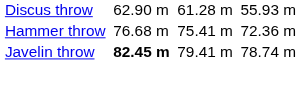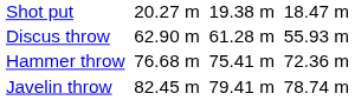 <table>
 <tr>
+</tr>
+<tr>
+<td><a href='#'>Shot put</a></td>
+<td></td>
+<td>20.27 m </td>
+<td></td>
+<td>19.38 m</td>
+<td></td>
+<td>18.47 m </td>
 </tr>
 <tr>
 <td><a href='#'>Discus throw</a></td>
 <td></td>
 <td>62.90 m </td>
 <td></td>
 <td>61.28 m </td>
 <td></td>
 <td>55.93 m</td>
 </tr>
 <tr>
 <td><a href='#'>Hammer throw</a></td>
 <td></td>
 <td>76.68 m </td>
 <td></td>
 <td>75.41 m </td>
 <td></td>
 <td>72.36 m</td>
 </tr>
 <tr>
 <td><a href='#'>Javelin throw</a></td>
 <td></td>
-<td><strong>82.45 m </strong></td>
+<td>82.45 m </td>
 <td></td>
 <td>79.41 m</td>
 <td></td>
 <td>78.74 m </td>
 </tr>
 </table>
